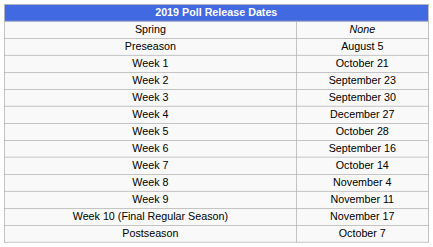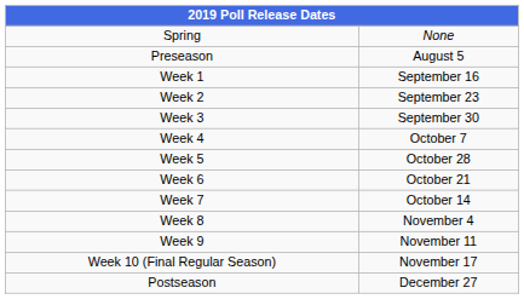 <table class="wikitable" style="width:40%;">
 <tr>
 <th style="background:#4169E1; color:white;" "text-align:center;" colspan="2">2019 Poll Release Dates</th>
 </tr>
 <tr style="text-align:center;">
 <td>Spring</td>
 <td><em>None</em></td>
 </tr>
 <tr style="text-align:center;">
 <td>Preseason</td>
 <td>August 5</td>
 </tr>
 <tr style="text-align:center;">
 <td>Week 1</td>
-<td>October 21</td>
+<td>September 16</td>
 </tr>
 <tr style="text-align:center;">
 <td>Week 2</td>
 <td>September 23</td>
 </tr>
 <tr style="text-align:center;">
 <td>Week 3</td>
 <td>September 30</td>
 </tr>
 <tr style="text-align:center;">
 <td>Week 4</td>
-<td>December 27</td>
+<td>October 7</td>
 </tr>
 <tr style="text-align:center;">
 <td>Week 5</td>
 <td>October 28</td>
 </tr>
 <tr style="text-align:center;">
 <td>Week 6</td>
-<td>September 16</td>
+<td>October 21</td>
 </tr>
 <tr style="text-align:center;">
 <td>Week 7</td>
 <td>October 14</td>
 </tr>
 <tr style="text-align:center;">
 <td>Week 8</td>
 <td>November 4</td>
 </tr>
 <tr style="text-align:center;">
 <td>Week 9</td>
 <td>November 11</td>
 </tr>
 <tr style="text-align:center;">
 <td>Week 10 (Final Regular Season)</td>
 <td>November 17</td>
 </tr>
 <tr style="text-align:center;">
 <td>Postseason</td>
-<td>October 7</td>
+<td>December 27</td>
 </tr>
 </table>
